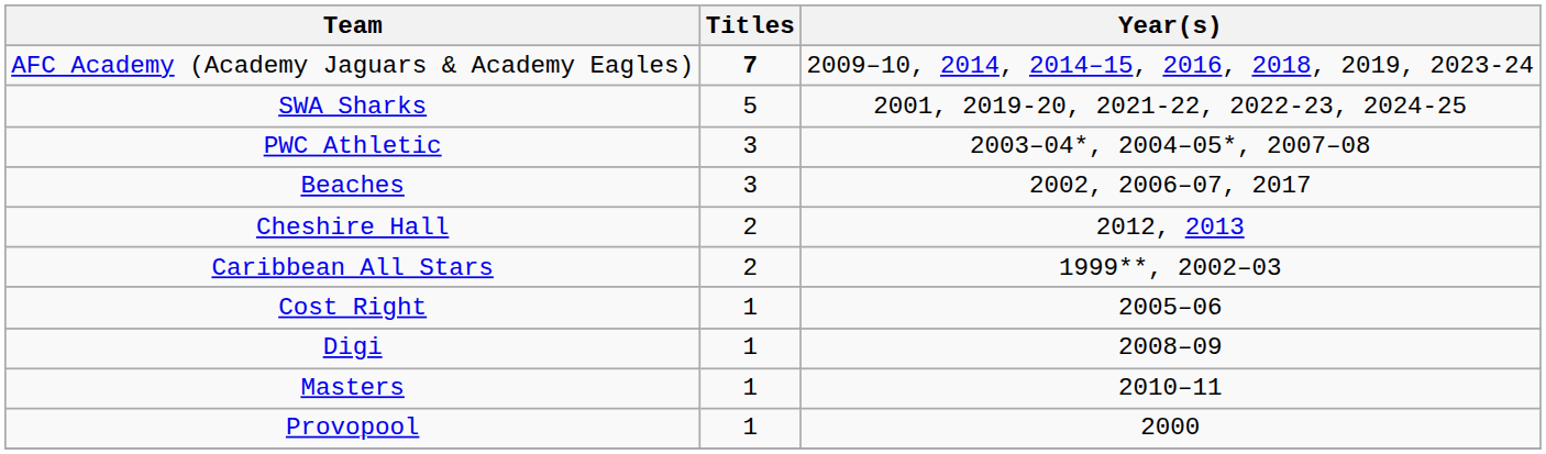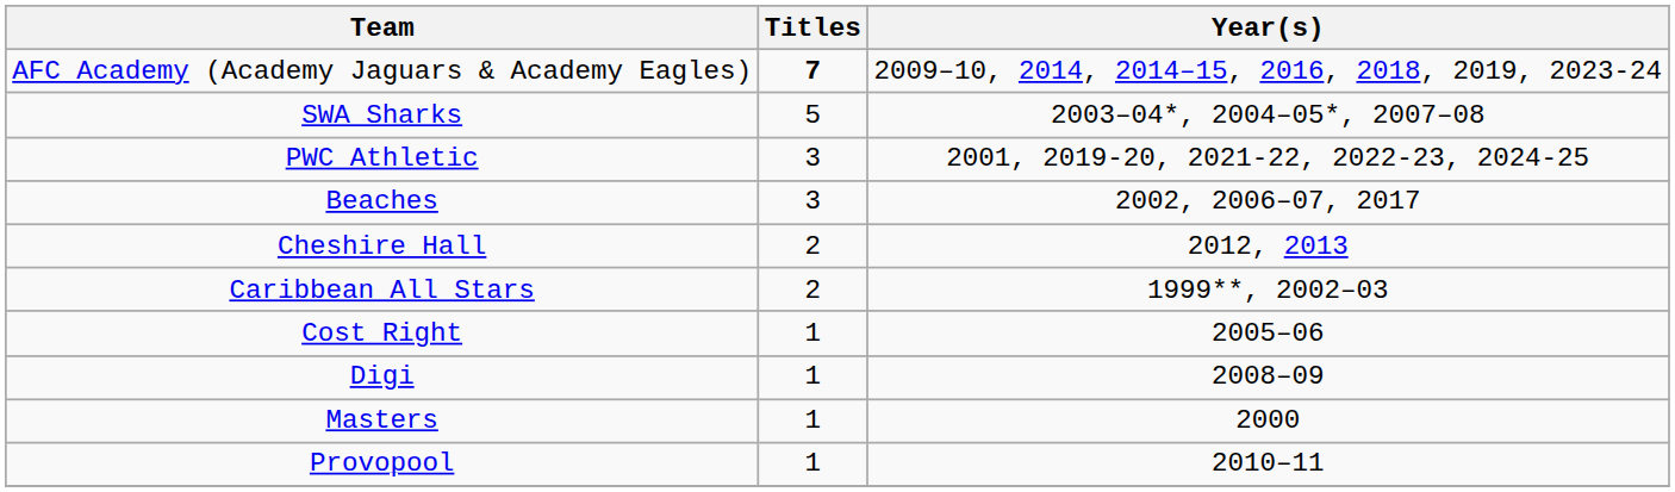 <table class="wikitable" style="text-align:center;">
 <tr>
 <th>Team</th>
 <th>Titles</th>
 <th>Year(s)</th>
 </tr>
 <tr>
 <td><a href='#'>AFC Academy</a> (Academy Jaguars & Academy Eagles)</td>
 <td><strong>7</strong></td>
 <td>2009–10, <a href='#'>2014</a>, <a href='#'>2014–15</a>, <a href='#'>2016</a>, <a href='#'>2018</a>, 2019, 2023-24</td>
 </tr>
 <tr>
 <td><a href='#'>SWA Sharks</a></td>
 <td>5</td>
-<td>2001, 2019-20, 2021-22, 2022-23, 2024-25</td>
+<td>2003–04*, 2004–05*, 2007–08</td>
 </tr>
 <tr>
 <td><a href='#'>PWC Athletic</a></td>
 <td>3</td>
-<td>2003–04*, 2004–05*, 2007–08</td>
+<td>2001, 2019-20, 2021-22, 2022-23, 2024-25</td>
 </tr>
 <tr>
 <td><a href='#'>Beaches</a></td>
 <td>3</td>
 <td>2002, 2006–07, 2017</td>
 </tr>
 <tr>
 <td><a href='#'>Cheshire Hall</a></td>
 <td>2</td>
 <td>2012, <a href='#'>2013</a></td>
 </tr>
 <tr>
 <td><a href='#'>Caribbean All Stars</a></td>
 <td>2</td>
 <td>1999**, 2002–03</td>
 </tr>
 <tr>
 <td><a href='#'>Cost Right</a></td>
 <td>1</td>
 <td>2005–06</td>
 </tr>
 <tr>
 <td><a href='#'>Digi</a></td>
 <td>1</td>
 <td>2008–09</td>
 </tr>
 <tr>
 <td><a href='#'>Masters</a></td>
 <td>1</td>
-<td>2010–11</td>
+<td>2000</td>
 </tr>
 <tr>
 <td><a href='#'>Provopool</a></td>
 <td>1</td>
-<td>2000</td>
+<td>2010–11</td>
 </tr>
 <tr>
 </tr>
 </table>
